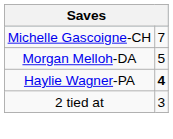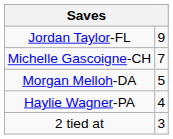 <table class="wikitable" style="font-size:95%; text-align:center;">
 <tr style="background:lightblue;"||>
 <th colspan=2>Saves</th>
+</tr>
+<tr>
+<td><a href='#'>Jordan Taylor</a>-FL</td>
+<td>9</td>
 </tr>
 <tr>
 <td><a href='#'>Michelle Gascoigne</a>-CH</td>
 <td>7</td>
 </tr>
 <tr>
 <td><a href='#'>Morgan Melloh</a>-DA</td>
 <td>5</td>
 </tr>
 <tr>
 <td><a href='#'>Haylie Wagner</a>-PA</td>
-<td><strong>4</strong></td>
+<td>4</td>
 </tr>
 <tr>
 <td>2 tied at</td>
 <td>3</td>
 </tr>
 </table>
